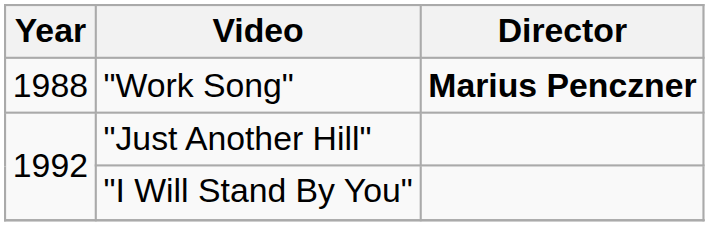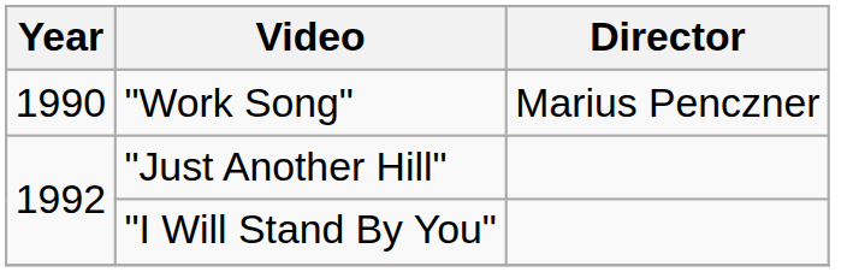 <table class="wikitable">
 <tr>
 <th>Year</th>
 <th>Video</th>
 <th>Director</th>
 </tr>
 <tr>
-<td>1988</td>
+<td>1990</td>
 <td>"Work Song"</td>
-<td><strong>Marius Penczner</strong></td>
+<td>Marius Penczner</td>
 </tr>
 <tr>
 <td rowspan="2">1992</td>
 <td>"Just Another Hill"</td>
 <td></td>
 </tr>
 <tr>
 <td>"I Will Stand By You"</td>
 <td></td>
 </tr>
 <tr>
 </tr>
 </table>
